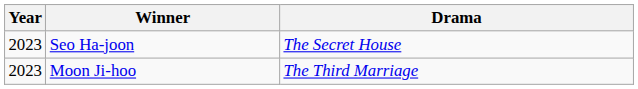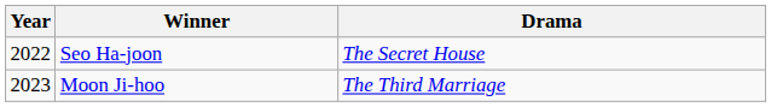 <table class="wikitable" style="width:600px">
 <tr>
 <th width=10>Year</th>
 <th>Winner</th>
 <th>Drama</th>
 </tr>
 <tr>
-<td>2023</td>
+<td>2022</td>
 <td><a href='#'>Seo Ha-joon</a></td>
 <td><em><a href='#'>The Secret House</a></em></td>
 </tr>
 <tr>
 <td>2023</td>
 <td><a href='#'>Moon Ji-hoo</a></td>
 <td><em><a href='#'>The Third Marriage</a></em></td>
 </tr>
 </table>
